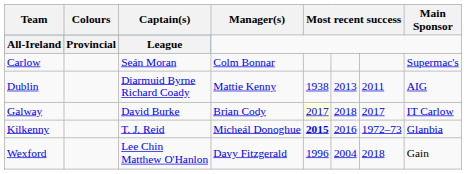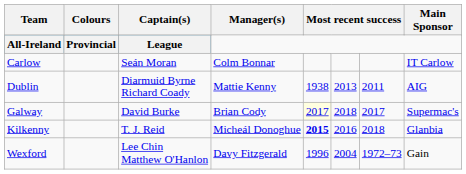 <table class="wikitable sortable">
 <tr>
 <th rowspan="2">Team</th>
 <th rowspan="2">Colours</th>
 <th rowspan="2">Captain(s)</th>
 <th rowspan="2">Manager(s)</th>
 <th colspan="3">Most recent success</th>
 <th rowspan="2">Main<br>Sponsor</th>
 </tr>
 <tr>
 </tr>
 <tr style="background:#069; color:black;">
 <th>All-Ireland</th>
 <th>Provincial</th>
 <th>League</th>
 </tr>
 <tr>
 <td><a href='#'>Carlow</a></td>
 <td></td>
 <td><a href='#'>Seán Moran</a></td>
 <td><a href='#'>Colm Bonnar</a></td>
 <td></td>
 <td></td>
 <td></td>
-<td><a href='#'>Supermac's</a></td>
+<td><a href='#'>IT Carlow</a></td>
 </tr>
 <tr>
 <td><a href='#'>Dublin</a></td>
 <td></td>
 <td><a href='#'>Diarmuid Byrne</a><br><a href='#'>Richard Coady</a></td>
 <td><a href='#'>Mattie Kenny</a></td>
 <td><a href='#'>1938</a></td>
 <td><a href='#'>2013</a></td>
 <td><a href='#'>2011</a></td>
 <td><a href='#'>AIG</a></td>
 </tr>
 <tr>
 <td><a href='#'>Galway</a></td>
 <td></td>
 <td><a href='#'>David Burke</a></td>
 <td><a href='#'>Brian Cody</a></td>
 <td style="background: lightyellow;"><a href='#'>2017</a></td>
 <td><a href='#'>2018</a></td>
 <td><a href='#'>2017</a></td>
-<td><a href='#'>IT Carlow</a></td>
+<td><a href='#'>Supermac's</a></td>
 </tr>
 <tr>
 <td><a href='#'>Kilkenny</a></td>
 <td></td>
 <td><a href='#'>T. J. Reid</a></td>
 <td><a href='#'>Micheál Donoghue</a></td>
 <td><strong><a href='#'>2015</a></strong></td>
 <td><a href='#'>2016</a></td>
-<td><a href='#'>1972–73</a></td>
+<td><a href='#'>2018</a></td>
 <td><a href='#'>Glanbia</a></td>
 </tr>
 <tr>
 <td><a href='#'>Wexford</a></td>
 <td></td>
 <td><a href='#'>Lee Chin</a><br><a href='#'>Matthew O'Hanlon</a></td>
 <td><a href='#'>Davy Fitzgerald</a></td>
 <td><a href='#'>1996</a></td>
 <td><a href='#'>2004</a></td>
-<td><a href='#'>2018</a></td>
+<td><a href='#'>1972–73</a></td>
 <td>Gain</td>
 </tr>
 </table>
